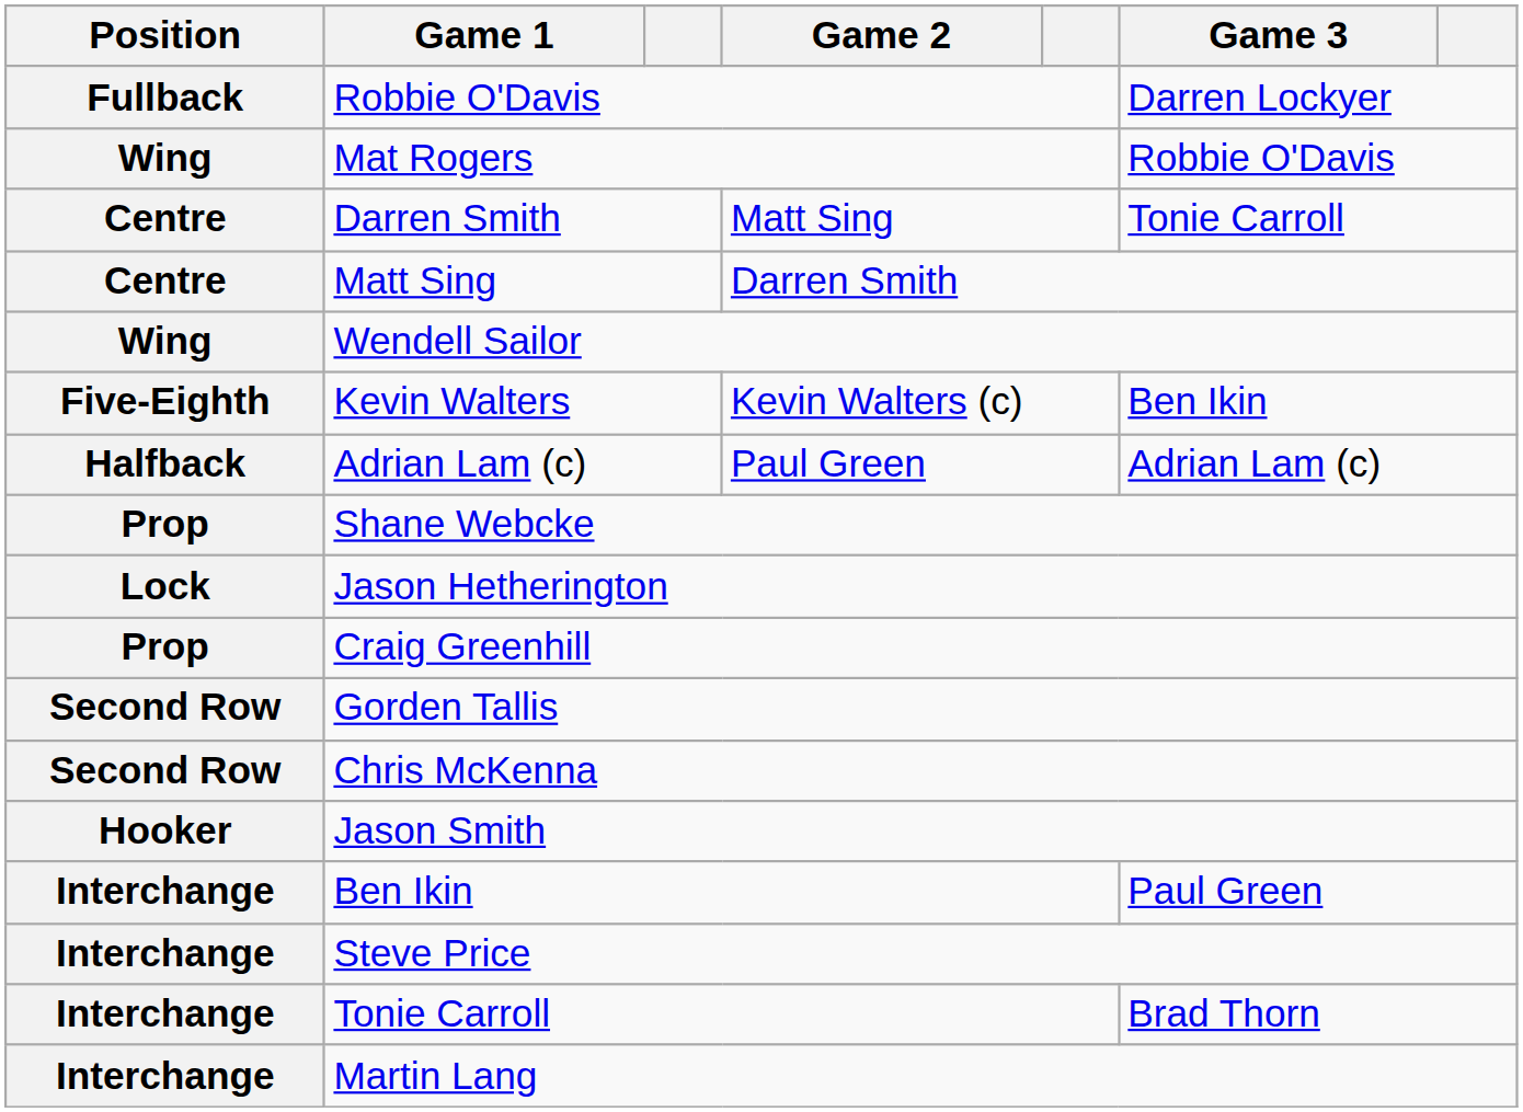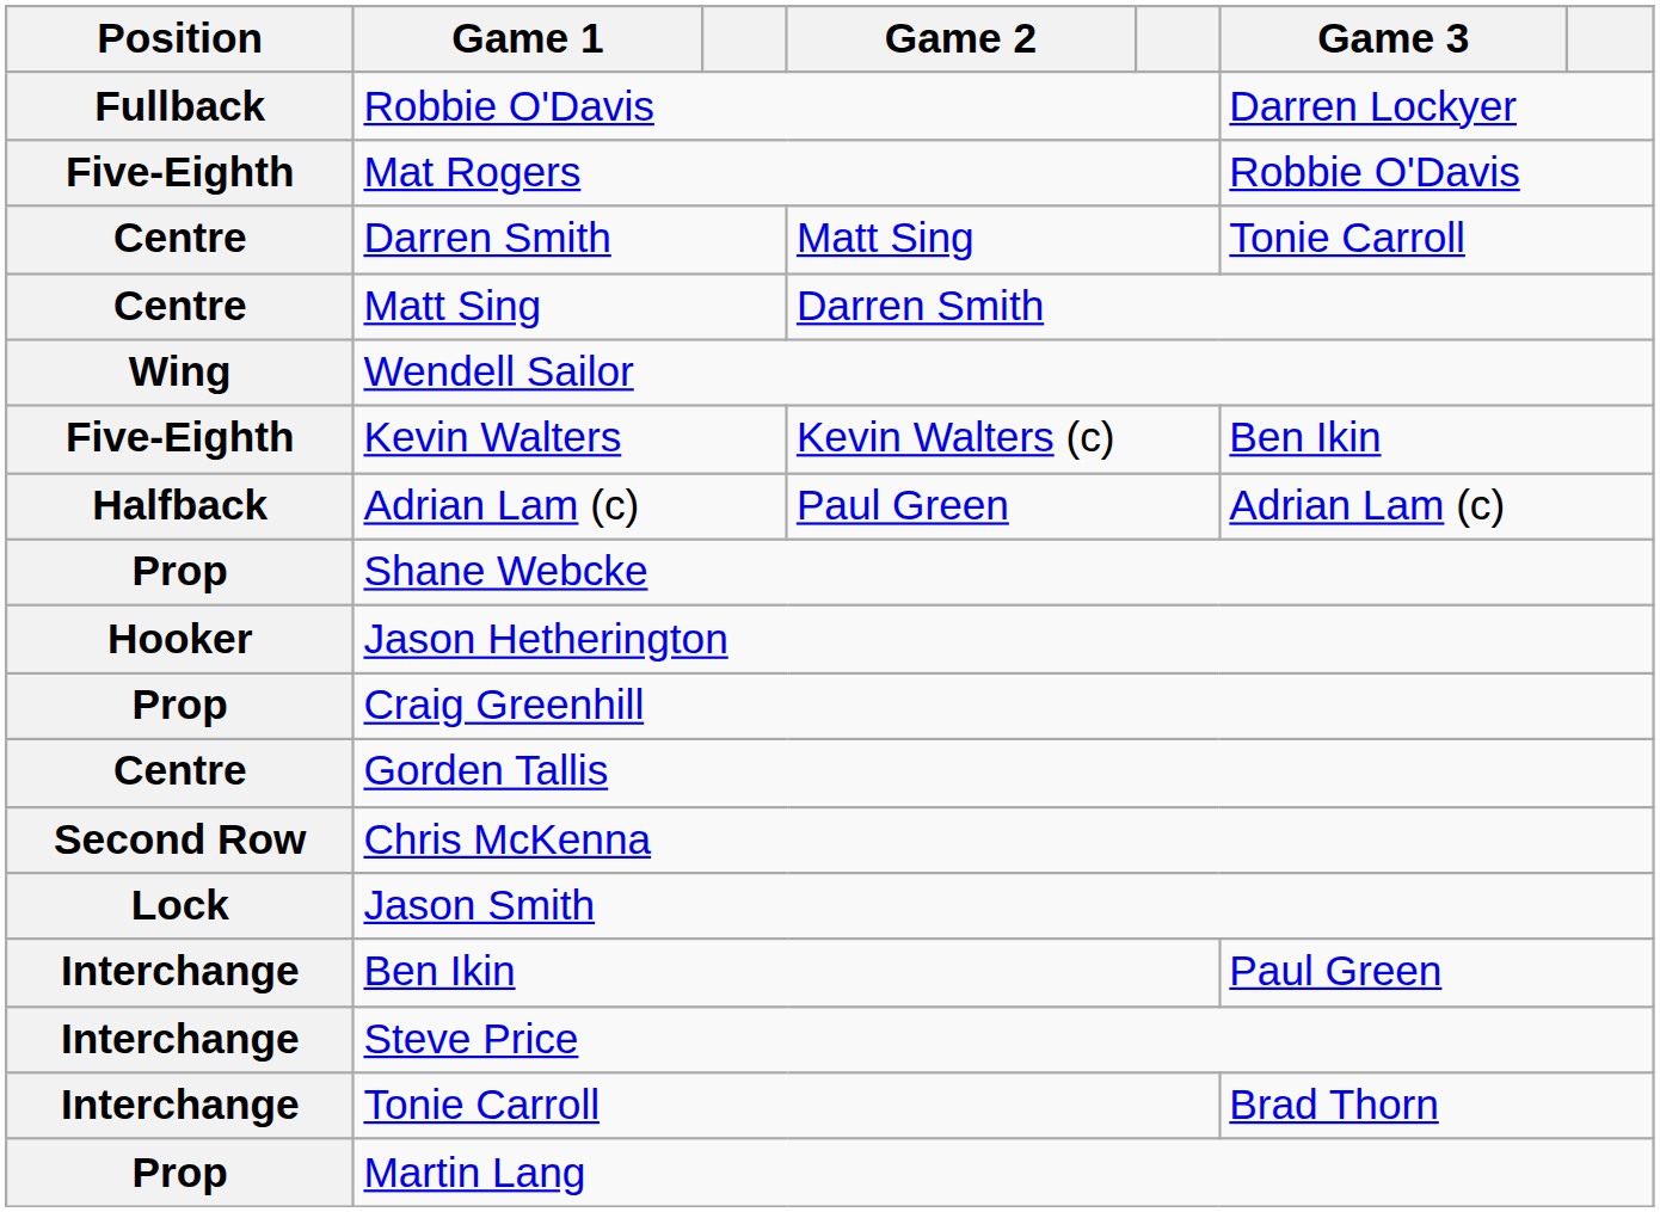 <table class="wikitable">
 <tr>
 <th style="width:125px;">Position</th>
 <th style="width:125px;">Game 1</th>
 <th style="width:25px;"></th>
 <th style="width:125px;">Game 2</th>
 <th style="width:25px;"></th>
 <th style="width:125px;">Game 3</th>
 <th style="width:25px;"></th>
 </tr>
 <tr>
 <th>Fullback</th>
 <td colspan="4"> <a href='#'>Robbie O'Davis</a></td>
 <td colspan="2"> <a href='#'>Darren Lockyer</a></td>
 </tr>
 <tr>
-<th>Wing</th>
+<th>Five-Eighth</th>
 <td colspan="4"> <a href='#'>Mat Rogers</a></td>
 <td colspan="2"> <a href='#'>Robbie O'Davis</a></td>
 </tr>
 <tr>
 <th>Centre</th>
 <td colspan="2"> <a href='#'>Darren Smith</a></td>
 <td colspan="2"> <a href='#'>Matt Sing</a></td>
 <td colspan="2"> <a href='#'>Tonie Carroll</a></td>
 </tr>
 <tr>
 <th>Centre</th>
 <td colspan="2"> <a href='#'>Matt Sing</a></td>
 <td colspan="4"> <a href='#'>Darren Smith</a></td>
 </tr>
 <tr>
 <th>Wing</th>
 <td colspan="6"> <a href='#'>Wendell Sailor</a></td>
 </tr>
 <tr>
 <th>Five-Eighth</th>
 <td colspan="2"> <a href='#'>Kevin Walters</a></td>
 <td colspan="2"> <a href='#'>Kevin Walters</a> (c)</td>
 <td colspan="2"> <a href='#'>Ben Ikin</a></td>
 </tr>
 <tr>
 <th>Halfback</th>
 <td colspan="2"> <a href='#'>Adrian Lam</a> (c)</td>
 <td colspan="2"> <a href='#'>Paul Green</a></td>
 <td colspan="2"> <a href='#'>Adrian Lam</a> (c)</td>
 </tr>
 <tr>
 <th>Prop</th>
 <td colspan="6"> <a href='#'>Shane Webcke</a></td>
 </tr>
 <tr>
-<th>Lock</th>
+<th>Hooker</th>
 <td colspan="6"> <a href='#'>Jason Hetherington</a></td>
 </tr>
 <tr>
 <th>Prop</th>
 <td colspan="6"> <a href='#'>Craig Greenhill</a></td>
 </tr>
 <tr>
-<th>Second Row</th>
+<th>Centre</th>
 <td colspan="6"> <a href='#'>Gorden Tallis</a></td>
 </tr>
 <tr>
 <th>Second Row</th>
 <td colspan="6"> <a href='#'>Chris McKenna</a></td>
 </tr>
 <tr>
-<th>Hooker</th>
+<th>Lock</th>
 <td colspan="6"> <a href='#'>Jason Smith</a></td>
 </tr>
 <tr>
 <th>Interchange</th>
 <td colspan="4"> <a href='#'>Ben Ikin</a></td>
 <td colspan="2"> <a href='#'>Paul Green</a></td>
 </tr>
 <tr>
 <th>Interchange</th>
 <td colspan="6"> <a href='#'>Steve Price</a></td>
 </tr>
 <tr>
 <th>Interchange</th>
 <td colspan="4"> <a href='#'>Tonie Carroll</a></td>
 <td colspan="2"> <a href='#'>Brad Thorn</a></td>
 </tr>
 <tr>
-<th>Interchange</th>
+<th>Prop</th>
 <td colspan="6"> <a href='#'>Martin Lang</a></td>
 </tr>
 </table>
